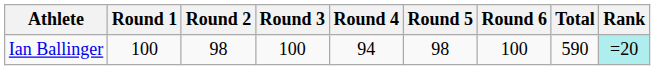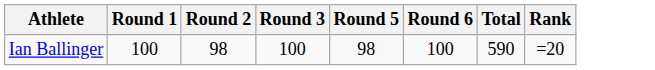 <table class="wikitable" style="font-size:90%">
 <tr>
 <th>Athlete</th>
 <th>Round 1</th>
 <th>Round 2</th>
 <th>Round 3</th>
-<th>Round 4</th>
 <th>Round 5</th>
 <th>Round 6</th>
 <th>Total</th>
 <th>Rank</th>
 </tr>
 <tr align=center>
 <td align=left><a href='#'>Ian Ballinger</a></td>
 <td>100</td>
 <td>98</td>
 <td>100</td>
-<td>94</td>
 <td>98</td>
 <td>100</td>
 <td>590</td>
-<td style="background: paleturquoise;">=20</td>
+<td>=20</td>
 </tr>
 </table>
